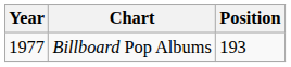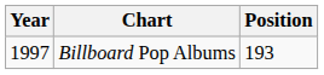 <table class="wikitable">
 <tr>
 <th>Year</th>
 <th>Chart</th>
 <th>Position</th>
 </tr>
 <tr>
-<td>1977</td>
+<td>1997</td>
 <td><em>Billboard</em> Pop Albums</td>
 <td>193</td>
 </tr>
 <tr>
 </tr>
 </table>
